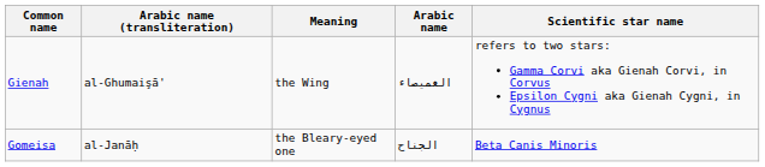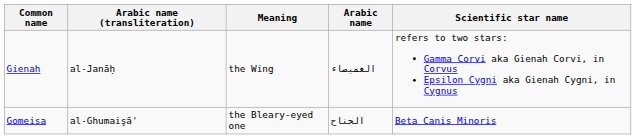 <table class="wikitable">
 <tr>
 <th>Common name</th>
 <th>Arabic name (transliteration)</th>
 <th>Meaning</th>
 <th>Arabic name</th>
 <th>Scientific star name</th>
 </tr>
 <tr>
 <td><a href='#'>Gienah</a></td>
-<td>al-Ghumaişā'</td>
+<td>al-Janāḥ</td>
 <td>the Wing</td>
 <td>الغميصاء</td>
 <td>refers to two stars:<br><ul><li><a href='#'>Gamma Corvi</a> aka Gienah Corvi, in <a href='#'>Corvus</a></li><li><a href='#'>Epsilon Cygni</a> aka Gienah Cygni, in <a href='#'>Cygnus</a></li></ul></td>
 </tr>
 <tr>
 <td><a href='#'>Gomeisa</a></td>
-<td>al-Janāḥ</td>
+<td>al-Ghumaişā'</td>
 <td>the Bleary-eyed one</td>
 <td>الجناح</td>
 <td><a href='#'>Beta Canis Minoris</a></td>
 </tr>
 </table>
